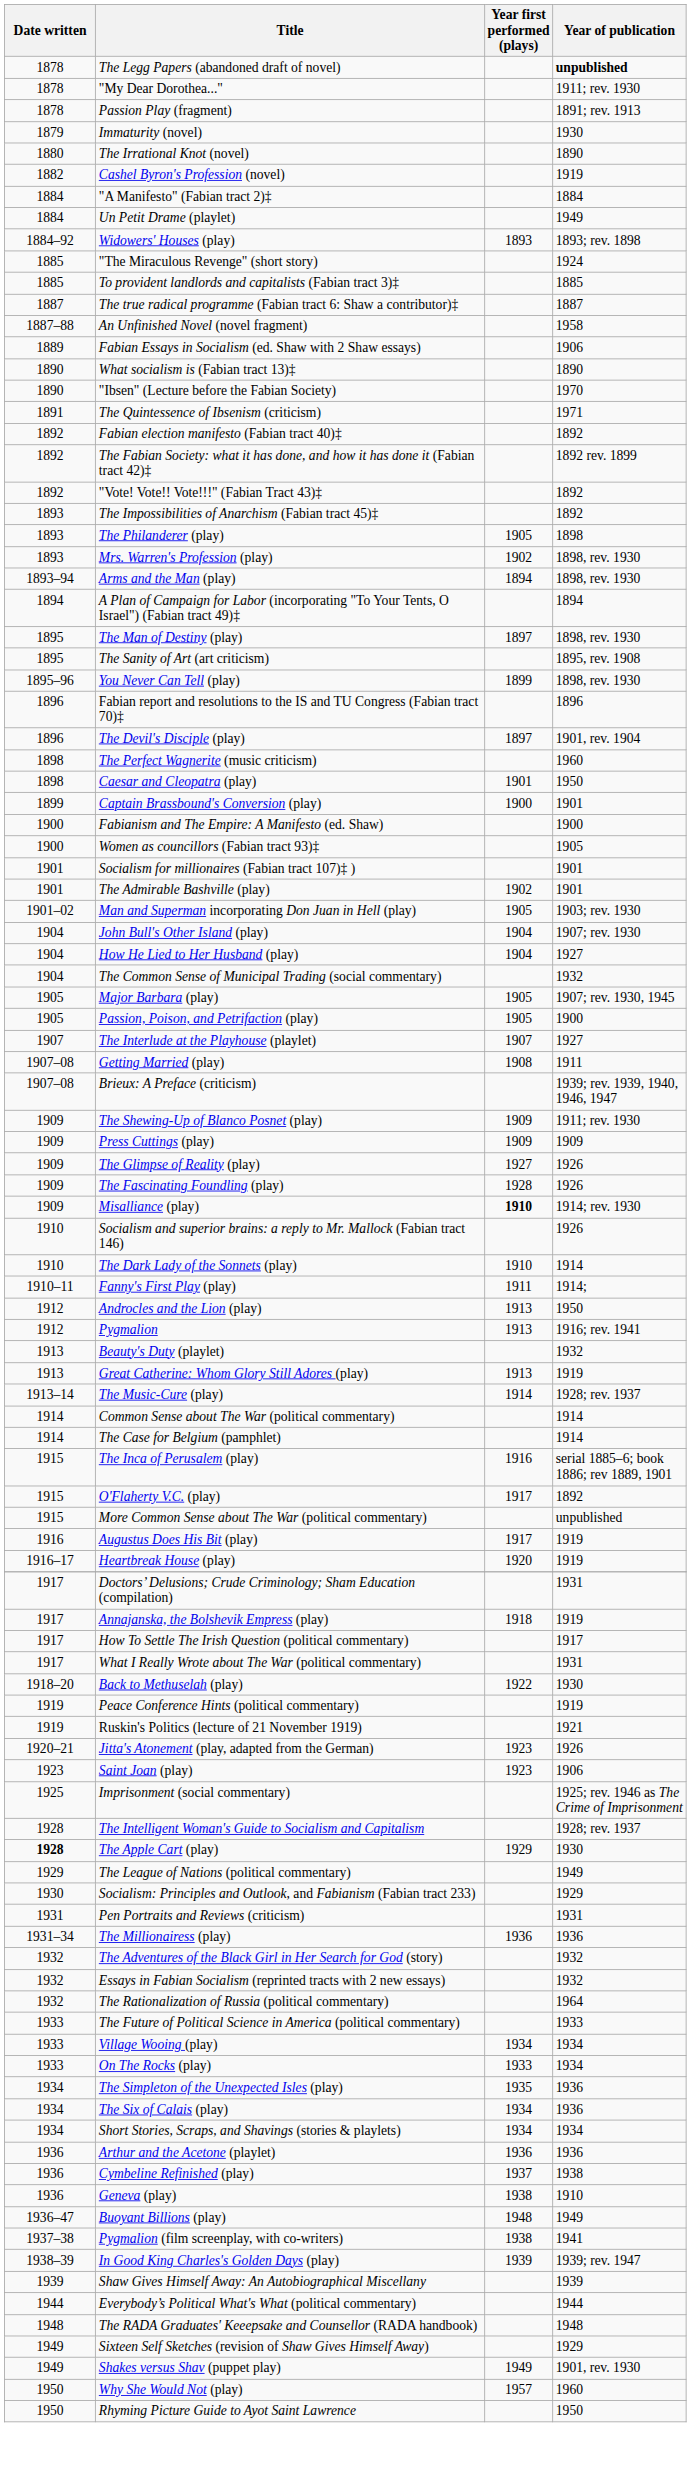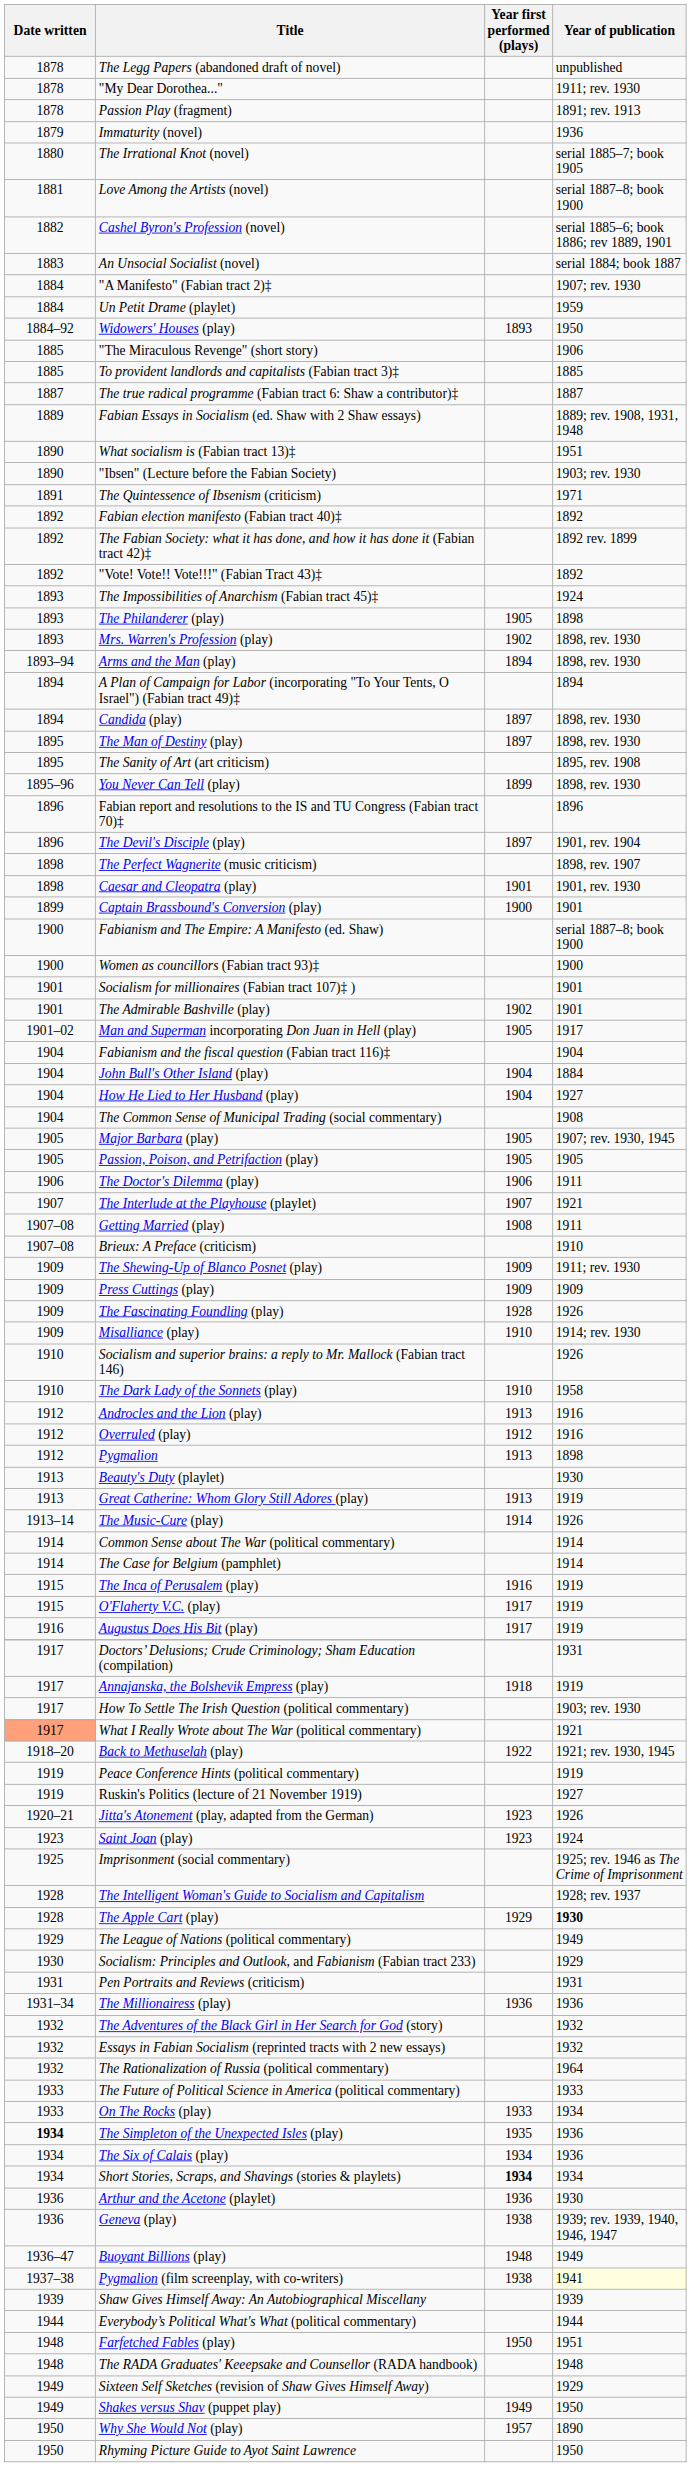 <table class="sortable wikitable">
 <tr>
 <th width="100">Date written</th>
 <th width="450">Title</th>
 <th width="60">Year first performed (plays)</th>
 <th width="150">Year of publication</th>
 </tr>
 <tr valign="top">
 <td align= "center">1878</td>
 <td><em>The Legg Papers</em> (abandoned draft of novel)</td>
 <td></td>
-<td><strong>unpublished</strong></td>
+<td>unpublished</td>
 </tr>
 <tr valign="top">
 <td align= "center">1878</td>
 <td>"My Dear Dorothea..."</td>
 <td></td>
 <td>1911; rev. 1930</td>
 </tr>
 <tr valign="top">
 <td align= "center">1878</td>
 <td><em>Passion Play</em> (fragment)</td>
 <td></td>
 <td>1891; rev. 1913</td>
 </tr>
 <tr valign="top">
 <td align= "center">1879</td>
 <td><em>Immaturity</em> (novel)</td>
 <td></td>
-<td>1930</td>
+<td>1936</td>
 </tr>
 <tr valign="top">
 <td align= "center">1880</td>
 <td><em>The Irrational Knot</em> (novel)</td>
 <td></td>
-<td>1890</td>
+<td>serial 1885–7; book 1905</td>
+</tr>
+<tr valign="top">
+<td align= "center">1881</td>
+<td><em>Love Among the Artists</em> (novel)</td>
+<td></td>
+<td>serial 1887–8; book 1900</td>
 </tr>
 <tr valign="top">
 <td align= "center">1882</td>
 <td><em><a href='#'>Cashel Byron's Profession</a></em> (novel)</td>
 <td></td>
-<td>1919</td>
+<td>serial 1885–6; book 1886; rev 1889, 1901</td>
+</tr>
+<tr valign="top">
+<td align= "center">1883</td>
+<td><em>An Unsocial Socialist</em> (novel)</td>
+<td></td>
+<td>serial 1884; book 1887</td>
 </tr>
 <tr valign="top">
 <td align= "center">1884</td>
 <td>"A Manifesto" (Fabian tract 2)‡</td>
 <td></td>
-<td>1884</td>
+<td>1907; rev. 1930</td>
 </tr>
 <tr valign="top">
 <td align= "center">1884</td>
 <td><em>Un Petit Drame</em> (playlet)</td>
 <td></td>
-<td>1949</td>
+<td>1959</td>
 </tr>
 <tr valign="top">
 <td align= "center">1884–92</td>
 <td><em><a href='#'>Widowers' Houses</a></em> (play)</td>
 <td align= "center">1893</td>
-<td>1893; rev. 1898</td>
+<td>1950</td>
 </tr>
 <tr valign="top">
 <td align= "center">1885</td>
 <td>"The Miraculous Revenge" (short story)</td>
 <td></td>
-<td>1924</td>
+<td>1906</td>
 </tr>
 <tr valign="top">
 <td align= "center">1885</td>
 <td><em>To provident landlords and capitalists</em> (Fabian tract 3)‡</td>
 <td></td>
 <td>1885</td>
 </tr>
 <tr valign="top">
 <td align= "center">1887</td>
 <td><em>The true radical programme</em> (Fabian tract 6: Shaw a contributor)‡</td>
 <td></td>
 <td>1887</td>
 </tr>
 <tr valign="top">
-<td align= "center">1887–88</td>
-<td><em>An Unfinished Novel</em> (novel fragment)</td>
-<td></td>
-<td>1958</td>
-</tr>
-<tr valign="top">
 <td align= "center">1889</td>
 <td><em>Fabian Essays in Socialism</em> (ed. Shaw with 2 Shaw essays)</td>
 <td></td>
-<td>1906</td>
+<td>1889; rev. 1908, 1931, 1948</td>
 </tr>
 <tr valign="top">
 <td align= "center">1890</td>
 <td><em>What socialism is</em> (Fabian tract 13)‡</td>
 <td></td>
-<td>1890</td>
+<td>1951</td>
 </tr>
 <tr valign="top">
 <td align= "center">1890</td>
 <td>"Ibsen" (Lecture before the Fabian Society)</td>
 <td></td>
-<td>1970</td>
+<td>1903; rev. 1930</td>
 </tr>
 <tr valign="top">
 <td align= "center">1891</td>
 <td><em>The Quintessence of Ibsenism</em> (criticism)</td>
 <td></td>
 <td>1971</td>
 </tr>
 <tr valign="top">
 <td align= "center">1892</td>
 <td><em>Fabian election manifesto</em> (Fabian tract 40)‡</td>
 <td></td>
 <td>1892</td>
 </tr>
 <tr valign="top">
 <td align= "center">1892</td>
 <td><em>The Fabian Society: what it has done, and how it has done it</em> (Fabian tract 42)‡</td>
 <td></td>
 <td>1892 rev. 1899</td>
 </tr>
 <tr valign="top">
 <td align= "center">1892</td>
 <td>"Vote! Vote!! Vote!!!" (Fabian Tract 43)‡</td>
 <td></td>
 <td>1892</td>
 </tr>
 <tr valign="top">
 <td align= "center">1893</td>
 <td><em>The Impossibilities of Anarchism</em> (Fabian tract 45)‡</td>
 <td></td>
-<td>1892</td>
+<td>1924</td>
 </tr>
 <tr valign="top">
 <td align= "center">1893</td>
 <td><em><a href='#'>The Philanderer</a></em> (play)</td>
 <td align= "center">1905</td>
 <td>1898</td>
 </tr>
 <tr valign="top">
 <td align= "center">1893</td>
 <td><em><a href='#'>Mrs. Warren's Profession</a></em> (play)</td>
 <td align= "center">1902</td>
 <td>1898, rev. 1930</td>
 </tr>
 <tr valign="top">
 <td align= "center">1893–94</td>
 <td><em><a href='#'>Arms and the Man</a></em> (play)</td>
 <td align= "center">1894</td>
 <td>1898, rev. 1930</td>
 </tr>
 <tr valign="top">
 <td align= "center">1894</td>
 <td><em>A Plan of Campaign for Labor</em> (incorporating "To Your Tents, O Israel") (Fabian tract 49)‡</td>
 <td></td>
 <td>1894</td>
+</tr>
+<tr valign="top">
+<td align= "center">1894</td>
+<td><em><a href='#'>Candida</a></em> (play)</td>
+<td align= "center">1897</td>
+<td>1898, rev. 1930</td>
 </tr>
 <tr valign="top">
 <td align= "center">1895</td>
 <td><em><a href='#'>The Man of Destiny</a></em> (play)</td>
 <td align= "center">1897</td>
 <td>1898, rev. 1930</td>
 </tr>
 <tr valign="top">
 <td align= "center">1895</td>
 <td><em>The Sanity of Art</em> (art criticism)</td>
 <td></td>
 <td>1895, rev. 1908</td>
 </tr>
 <tr valign="top">
 <td align= "center">1895–96</td>
 <td><em><a href='#'>You Never Can Tell</a></em> (play)</td>
 <td align= "center">1899</td>
 <td>1898, rev. 1930</td>
 </tr>
 <tr valign="top">
 <td align= "center">1896</td>
 <td>Fabian report and resolutions to the IS and TU Congress (Fabian tract 70)‡</td>
 <td></td>
 <td>1896</td>
 </tr>
 <tr valign="top">
 <td align= "center">1896</td>
 <td><em><a href='#'>The Devil's Disciple</a></em> (play)</td>
 <td align= "center">1897</td>
 <td>1901, rev. 1904</td>
 </tr>
 <tr valign="top">
 <td align= "center">1898</td>
 <td><em><a href='#'>The Perfect Wagnerite</a></em> (music criticism)</td>
 <td></td>
-<td>1960</td>
+<td>1898, rev. 1907</td>
 </tr>
 <tr valign="top">
 <td align= "center">1898</td>
 <td><em><a href='#'>Caesar and Cleopatra</a></em> (play)</td>
 <td align= "center">1901</td>
-<td>1950</td>
+<td>1901, rev. 1930</td>
 </tr>
 <tr valign="top">
 <td align= "center">1899</td>
 <td><em><a href='#'>Captain Brassbound's Conversion</a></em> (play)</td>
 <td align= "center">1900</td>
 <td>1901</td>
 </tr>
 <tr valign="top">
 <td align= "center">1900</td>
 <td><em>Fabianism and The Empire: A Manifesto</em> (ed. Shaw)</td>
 <td></td>
-<td>1900</td>
+<td>serial 1887–8; book 1900</td>
 </tr>
 <tr valign="top">
 <td align= "center">1900</td>
 <td><em>Women as councillors</em> (Fabian tract 93)‡</td>
 <td></td>
-<td>1905</td>
+<td>1900</td>
 </tr>
 <tr valign="top">
 <td align= "center">1901</td>
 <td><em>Socialism for millionaires</em> (Fabian tract 107)‡ )</td>
 <td></td>
 <td>1901</td>
 </tr>
 <tr valign="top">
 <td align= "center">1901</td>
 <td><em>The Admirable Bashville</em> (play)</td>
 <td align= "center">1902</td>
 <td>1901</td>
 </tr>
 <tr valign="top">
 <td align= "center">1901–02</td>
 <td><em><a href='#'>Man and Superman</a></em> incorporating <em>Don Juan in Hell</em> (play)</td>
 <td align= "center">1905</td>
-<td>1903; rev. 1930</td>
+<td>1917</td>
+</tr>
+<tr valign="top">
+<td align= "center">1904</td>
+<td><em>Fabianism and the fiscal question</em> (Fabian tract 116)‡</td>
+<td></td>
+<td>1904</td>
 </tr>
 <tr valign="top">
 <td align= "center">1904</td>
 <td><em><a href='#'>John Bull's Other Island</a></em> (play)</td>
 <td align= "center">1904</td>
-<td>1907; rev. 1930</td>
+<td>1884</td>
 </tr>
 <tr valign="top">
 <td align= "center">1904</td>
 <td><em><a href='#'>How He Lied to Her Husband</a></em> (play)</td>
 <td align= "center">1904</td>
 <td>1927</td>
 </tr>
 <tr valign="top">
 <td align= "center">1904</td>
 <td><em>The Common Sense of Municipal Trading</em> (social commentary)</td>
 <td></td>
-<td>1932</td>
+<td>1908</td>
 </tr>
 <tr valign="top">
 <td align= "center">1905</td>
 <td><em><a href='#'>Major Barbara</a></em> (play)</td>
 <td align= "center">1905</td>
 <td>1907; rev. 1930, 1945</td>
 </tr>
 <tr valign="top">
 <td align= "center">1905</td>
 <td><em><a href='#'>Passion, Poison, and Petrifaction</a></em> (play)</td>
 <td align= "center">1905</td>
-<td>1900</td>
+<td>1905</td>
+</tr>
+<tr valign="top">
+<td align= "center">1906</td>
+<td><em><a href='#'>The Doctor's Dilemma</a></em> (play)</td>
+<td align= "center">1906</td>
+<td>1911</td>
 </tr>
 <tr valign="top">
 <td align= "center">1907</td>
 <td><em><a href='#'>The Interlude at the Playhouse</a></em> (playlet)</td>
 <td align= "center">1907</td>
-<td>1927</td>
+<td>1921</td>
 </tr>
 <tr valign="top">
 <td align= "center">1907–08</td>
 <td><em><a href='#'>Getting Married</a></em> (play)</td>
 <td align= "center">1908</td>
 <td>1911</td>
 </tr>
 <tr valign="top">
 <td align= "center">1907–08</td>
 <td><em>Brieux: A Preface</em> (criticism)</td>
 <td></td>
-<td>1939; rev. 1939, 1940, 1946, 1947</td>
+<td>1910</td>
 </tr>
 <tr valign="top">
 <td align= "center">1909</td>
 <td><em><a href='#'>The Shewing-Up of Blanco Posnet</a></em> (play)</td>
 <td align= "center">1909</td>
 <td>1911; rev. 1930</td>
 </tr>
 <tr valign="top">
 <td align= "center">1909</td>
 <td><em><a href='#'>Press Cuttings</a></em> (play)</td>
 <td align= "center">1909</td>
 <td>1909</td>
 </tr>
 <tr valign="top">
 <td align= "center">1909</td>
-<td><em><a href='#'>The Glimpse of Reality</a></em> (play)</td>
-<td align= "center">1927</td>
-<td>1926</td>
-</tr>
-<tr valign="top">
-<td align= "center">1909</td>
 <td><em><a href='#'>The Fascinating Foundling</a></em> (play)</td>
 <td align= "center">1928</td>
 <td>1926</td>
 </tr>
 <tr valign="top">
 <td align= "center">1909</td>
 <td><em><a href='#'>Misalliance</a></em> (play)</td>
-<td align= "center"><strong>1910</strong></td>
+<td align= "center">1910</td>
 <td>1914; rev. 1930</td>
 </tr>
 <tr valign="top">
 <td align= "center">1910</td>
 <td><em>Socialism and superior brains: a reply to Mr. Mallock</em> (Fabian tract 146)</td>
 <td></td>
 <td>1926</td>
 </tr>
 <tr valign="top">
 <td align= "center">1910</td>
 <td><em><a href='#'>The Dark Lady of the Sonnets</a></em> (play)</td>
 <td align= "center">1910</td>
-<td>1914</td>
-</tr>
-<tr valign="top">
-<td align= "center">1910–11</td>
-<td><em><a href='#'>Fanny's First Play</a></em> (play)</td>
-<td align= "center">1911</td>
-<td>1914;</td>
+<td>1958</td>
 </tr>
 <tr valign="top">
 <td align= "center">1912</td>
 <td><em><a href='#'>Androcles and the Lion</a></em> (play)</td>
 <td align= "center">1913</td>
-<td>1950</td>
+<td>1916</td>
+</tr>
+<tr valign="top">
+<td align= "center">1912</td>
+<td><a href='#'><em>Overruled</em></a> (play)</td>
+<td align= "center">1912</td>
+<td>1916</td>
 </tr>
 <tr valign="top">
 <td align= "center">1912</td>
 <td><a href='#'><em>Pygmalion</em></a></td>
 <td align= "center">1913</td>
-<td>1916; rev. 1941</td>
+<td>1898</td>
 </tr>
 <tr valign="top">
 <td align= "center">1913</td>
 <td><em><a href='#'>Beauty's Duty</a></em> (playlet)</td>
 <td></td>
-<td>1932</td>
+<td>1930</td>
 </tr>
 <tr valign="top">
 <td align= "center">1913</td>
 <td><em><a href='#'>Great Catherine: Whom Glory Still Adores </a></em> (play)</td>
 <td align= "center">1913</td>
 <td>1919</td>
 </tr>
 <tr valign="top">
 <td align= "center">1913–14</td>
 <td><em><a href='#'>The Music-Cure</a></em> (play)</td>
 <td align= "center">1914</td>
-<td>1928; rev. 1937</td>
+<td>1926</td>
 </tr>
 <tr valign="top">
 <td align= "center">1914</td>
 <td><em>Common Sense about The War</em> (political commentary)</td>
 <td></td>
 <td>1914</td>
 </tr>
 <tr valign="top">
 <td align= "center">1914</td>
 <td><em>The Case for Belgium</em> (pamphlet)</td>
 <td></td>
 <td>1914</td>
 </tr>
 <tr valign="top">
 <td align= "center">1915</td>
 <td><em><a href='#'>The Inca of Perusalem</a></em> (play)</td>
 <td align= "center">1916</td>
-<td>serial 1885–6; book 1886; rev 1889, 1901</td>
+<td>1919</td>
 </tr>
 <tr valign="top">
 <td align= "center">1915</td>
 <td><em><a href='#'>O'Flaherty V.C.</a></em> (play)</td>
 <td align= "center">1917</td>
-<td>1892</td>
-</tr>
-<tr valign="top">
-<td align= "center">1915</td>
-<td><em>More Common Sense about The War</em> (political commentary)</td>
-<td></td>
-<td>unpublished</td>
+<td>1919</td>
 </tr>
 <tr valign="top">
 <td align= "center">1916</td>
 <td><em><a href='#'>Augustus Does His Bit</a></em> (play)</td>
 <td align= "center">1917</td>
-<td>1919</td>
-</tr>
-<tr valign="top">
-<td align= "center">1916–17</td>
-<td><em><a href='#'>Heartbreak House</a></em> (play)</td>
-<td align= "center">1920</td>
 <td>1919</td>
 </tr>
 <tr valign="top">
 </tr>
 <tr valign="top">
 <td align= "center">1917</td>
 <td><em>Doctors’ Delusions; Crude Criminology; Sham Education</em> (compilation)</td>
 <td></td>
 <td>1931</td>
 </tr>
 <tr valign="top">
 <td align= "center">1917</td>
 <td><em><a href='#'>Annajanska, the Bolshevik Empress</a></em> (play)</td>
 <td align= "center">1918</td>
 <td>1919</td>
 </tr>
 <tr valign="top">
 <td align= "center">1917</td>
 <td><em>How To Settle The Irish Question</em> (political commentary)</td>
 <td></td>
-<td>1917</td>
+<td>1903; rev. 1930</td>
 </tr>
 <tr valign="top">
-<td align= "center">1917</td>
+<td align= "center" style="background: lightsalmon;">1917</td>
 <td><em>What I Really Wrote about The War</em> (political commentary)</td>
 <td></td>
-<td>1931</td>
+<td>1921</td>
 </tr>
 <tr valign="top">
 <td align= "center">1918–20</td>
 <td><em><a href='#'>Back to Methuselah</a></em> (play)</td>
 <td align= "center">1922</td>
-<td>1930</td>
+<td>1921; rev. 1930, 1945</td>
 </tr>
 <tr valign="top">
 <td align= "center">1919</td>
 <td><em>Peace Conference Hints</em> (political commentary)</td>
 <td></td>
 <td>1919</td>
 </tr>
 <tr valign="top">
 <td align= "center">1919</td>
 <td>Ruskin's Politics (lecture of 21 November 1919)</td>
 <td></td>
-<td>1921</td>
+<td>1927</td>
 </tr>
 <tr valign="top">
 <td align= "center">1920–21</td>
 <td><em><a href='#'>Jitta's Atonement</a></em> (play, adapted from the German)</td>
 <td align= "center">1923</td>
 <td>1926</td>
 </tr>
 <tr valign="top">
 <td align= "center">1923</td>
 <td><em><a href='#'>Saint Joan</a></em> (play)</td>
 <td align= "center">1923</td>
-<td>1906</td>
+<td>1924</td>
 </tr>
 <tr valign="top">
 <td align= "center">1925</td>
 <td><em>Imprisonment</em> (social commentary)</td>
 <td></td>
 <td>1925; rev. 1946 as <em>The Crime of Imprisonment</em></td>
 </tr>
 <tr valign="top">
 <td align= "center">1928</td>
 <td><em><a href='#'>The Intelligent Woman's Guide to Socialism and Capitalism</a></em></td>
 <td></td>
 <td>1928; rev. 1937</td>
 </tr>
 <tr valign="top">
-<td align= "center"><strong>1928</strong></td>
+<td align= "center">1928</td>
 <td><em><a href='#'>The Apple Cart</a></em> (play)</td>
 <td align= "center">1929</td>
-<td>1930</td>
+<td><strong>1930</strong></td>
 </tr>
 <tr valign="top">
 <td align= "center">1929</td>
 <td><em>The League of Nations</em> (political commentary)</td>
 <td></td>
 <td>1949</td>
 </tr>
 <tr valign="top">
 <td align= "center">1930</td>
 <td><em>Socialism: Principles and Outlook</em>, and <em>Fabianism</em> (Fabian tract 233)</td>
 <td></td>
 <td>1929</td>
 </tr>
 <tr valign="top">
 <td align= "center">1931</td>
 <td><em>Pen Portraits and Reviews</em> (criticism)</td>
 <td></td>
 <td>1931</td>
 </tr>
 <tr valign="top">
 <td align= "center">1931–34</td>
 <td><em><a href='#'>The Millionairess</a></em> (play)</td>
 <td align= "center">1936</td>
 <td>1936</td>
 </tr>
 <tr valign="top">
 <td align= "center">1932</td>
 <td><em><a href='#'>The Adventures of the Black Girl in Her Search for God</a></em> (story)</td>
 <td></td>
 <td>1932</td>
 </tr>
 <tr valign="top">
 <td align= "center">1932</td>
 <td><em>Essays in Fabian Socialism</em> (reprinted tracts with 2 new essays)</td>
 <td></td>
 <td>1932</td>
 </tr>
 <tr valign="top">
 <td align= "center">1932</td>
 <td><em>The Rationalization of Russia</em> (political commentary)</td>
 <td></td>
 <td>1964</td>
 </tr>
 <tr valign="top">
 <td align= "center">1933</td>
 <td><em>The Future of Political Science in America</em> (political commentary)</td>
 <td></td>
 <td>1933</td>
 </tr>
 <tr valign="top">
 <td align= "center">1933</td>
-<td><em><a href='#'>Village Wooing </a></em> (play)</td>
-<td align= "center">1934</td>
-<td>1934</td>
-</tr>
-<tr valign="top">
-<td align= "center">1933</td>
 <td><em><a href='#'>On The Rocks</a></em> (play)</td>
 <td align= "center">1933</td>
 <td>1934</td>
 </tr>
 <tr valign="top">
-<td align= "center">1934</td>
+<td align= "center"><strong>1934</strong></td>
 <td><em><a href='#'>The Simpleton of the Unexpected Isles</a></em> (play)</td>
 <td align= "center">1935</td>
 <td>1936</td>
 </tr>
 <tr valign="top">
 <td align= "center">1934</td>
 <td><em><a href='#'>The Six of Calais</a></em> (play)</td>
 <td align= "center">1934</td>
 <td>1936</td>
 </tr>
 <tr valign="top">
 <td align= "center">1934</td>
 <td><em>Short Stories, Scraps, and Shavings</em> (stories & playlets)</td>
-<td align= "center">1934</td>
+<td align= "center"><strong>1934</strong></td>
 <td>1934</td>
 </tr>
 <tr valign="top">
 <td align= "center">1936</td>
 <td><em><a href='#'>Arthur and the Acetone</a></em> (playlet)</td>
 <td align= "center">1936</td>
-<td>1936</td>
-</tr>
-<tr valign="top">
-<td align= "center">1936</td>
-<td><em><a href='#'>Cymbeline Refinished</a></em> (play)</td>
-<td align= "center">1937</td>
-<td>1938</td>
+<td>1930</td>
 </tr>
 <tr valign="top">
 <td align= "center">1936</td>
 <td><em><a href='#'>Geneva</a></em> (play)</td>
 <td align= "center">1938</td>
-<td>1910</td>
+<td>1939; rev. 1939, 1940, 1946, 1947</td>
 </tr>
 <tr valign="top">
 <td align= "center">1936–47</td>
 <td><em><a href='#'>Buoyant Billions</a></em> (play)</td>
 <td align= "center">1948</td>
 <td>1949</td>
 </tr>
 <tr valign="top">
 <td align= "center">1937–38</td>
 <td><a href='#'><em>Pygmalion</em></a> (film screenplay, with co-writers)</td>
 <td align= "center">1938</td>
-<td>1941</td>
-</tr>
-<tr valign="top">
-<td align= "center">1938–39</td>
-<td><em><a href='#'>In Good King Charles's Golden Days</a></em> (play)</td>
-<td align= "center">1939</td>
-<td>1939; rev. 1947</td>
+<td style="background: lightyellow;">1941</td>
 </tr>
 <tr valign="top">
 <td align= "center">1939</td>
 <td><em>Shaw Gives Himself Away: An Autobiographical Miscellany</em></td>
 <td></td>
 <td>1939</td>
 </tr>
 <tr valign="top">
 <td align= "center">1944</td>
 <td><em>Everybody’s Political What's What</em> (political commentary)</td>
 <td></td>
 <td>1944</td>
+</tr>
+<tr valign="top">
+<td align= "center">1948</td>
+<td><em><a href='#'>Farfetched Fables</a></em> (play)</td>
+<td align= "center">1950</td>
+<td>1951</td>
 </tr>
 <tr valign="top">
 <td align= "center">1948</td>
 <td><em>The RADA Graduates' Keeepsake and Counsellor</em> (RADA handbook)</td>
 <td></td>
 <td>1948 </td>
 </tr>
 <tr valign="top">
 <td align= "center">1949</td>
 <td><em>Sixteen Self Sketches</em> (revision of <em>Shaw Gives Himself Away</em>)</td>
 <td></td>
 <td>1929</td>
 </tr>
 <tr valign="top">
 <td align= "center">1949</td>
 <td><em><a href='#'>Shakes versus Shav</a></em> (puppet play)</td>
 <td align= "center">1949</td>
-<td>1901, rev. 1930</td>
+<td>1950</td>
 </tr>
 <tr valign="top">
 <td align= "center">1950</td>
 <td><em><a href='#'>Why She Would Not</a></em> (play)</td>
 <td align= "center">1957</td>
-<td>1960</td>
+<td>1890</td>
 </tr>
 <tr valign="top">
 <td align= "center">1950</td>
 <td><em>Rhyming Picture Guide to Ayot Saint Lawrence</em></td>
 <td></td>
 <td>1950</td>
 </tr>
 </table>
